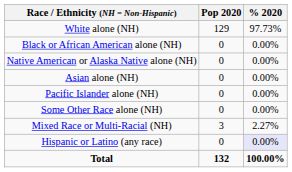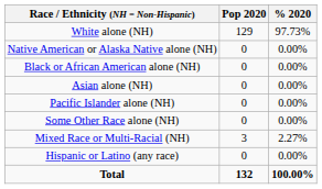 <table class="wikitable" style="text-align:center;">
 <tr>
 <th>Race / Ethnicity <small>(<em>NH = Non-Hispanic</em>)</small></th>
 <th>Pop 2020</th>
 <th>% 2020</th>
 </tr>
 <tr>
 <td><a href='#'>White</a> alone (NH)</td>
 <td>129</td>
 <td>97.73%</td>
 </tr>
 <tr>
-<td><a href='#'>Black or African American</a> alone (NH)</td>
+<td><a href='#'>Native American</a> or <a href='#'>Alaska Native</a> alone (NH)</td>
 <td>0</td>
 <td>0.00%</td>
 </tr>
 <tr>
-<td><a href='#'>Native American</a> or <a href='#'>Alaska Native</a> alone (NH)</td>
+<td><a href='#'>Black or African American</a> alone (NH)</td>
 <td>0</td>
 <td>0.00%</td>
 </tr>
 <tr>
 <td><a href='#'>Asian</a> alone (NH)</td>
 <td>0</td>
 <td>0.00%</td>
 </tr>
 <tr>
 <td><a href='#'>Pacific Islander</a> alone (NH)</td>
 <td>0</td>
 <td>0.00%</td>
 </tr>
 <tr>
 <td><a href='#'>Some Other Race</a> alone (NH)</td>
 <td>0</td>
 <td>0.00%</td>
 </tr>
 <tr>
 <td><a href='#'>Mixed Race or Multi-Racial</a> (NH)</td>
 <td>3</td>
 <td>2.27%</td>
 </tr>
 <tr>
 <td><a href='#'>Hispanic or Latino</a> (any race)</td>
 <td>0</td>
-<td style="background: lavender;">0.00%</td>
+<td>0.00%</td>
 </tr>
 <tr>
 <td><strong>Total</strong></td>
 <td><strong>132</strong></td>
 <td><strong>100.00%</strong></td>
 </tr>
 </table>
